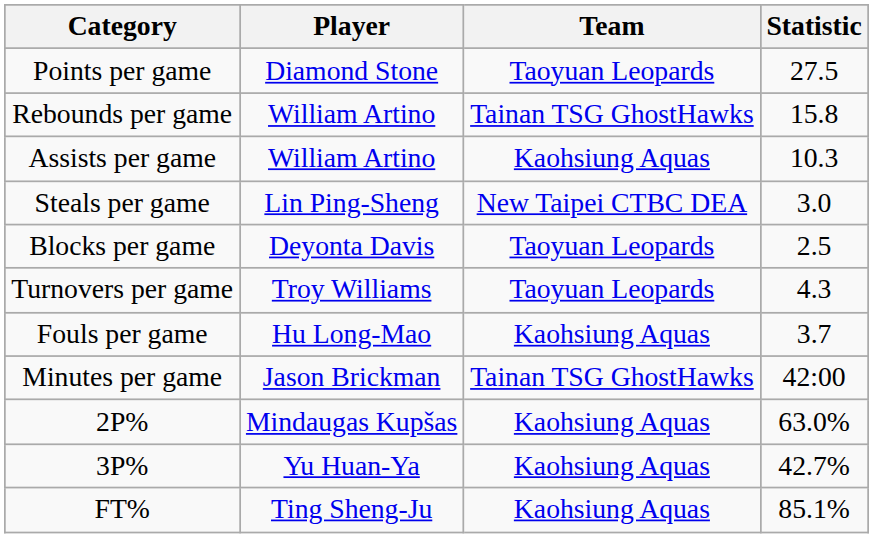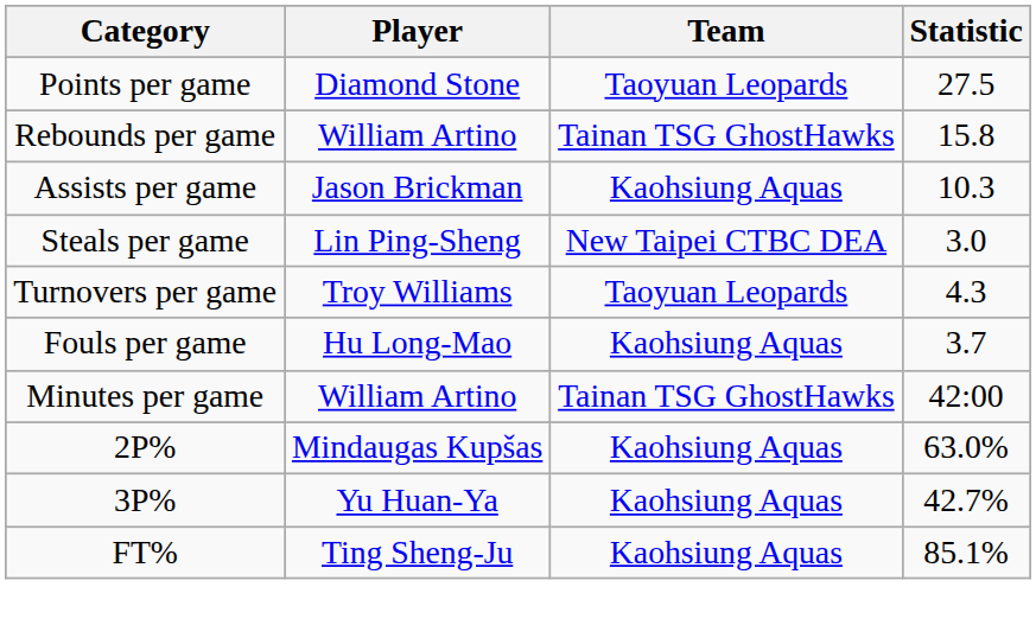 <table class="wikitable" style="text-align:center">
 <tr>
 <th>Category</th>
 <th>Player</th>
 <th>Team</th>
 <th>Statistic</th>
 </tr>
 <tr>
 <td>Points per game</td>
 <td><a href='#'>Diamond Stone</a></td>
 <td><a href='#'>Taoyuan Leopards</a></td>
 <td>27.5</td>
 </tr>
 <tr>
 <td>Rebounds per game</td>
 <td><a href='#'>William Artino</a></td>
 <td><a href='#'>Tainan TSG GhostHawks</a></td>
 <td>15.8</td>
 </tr>
 <tr>
 <td>Assists per game</td>
-<td><a href='#'>William Artino</a></td>
+<td><a href='#'>Jason Brickman</a></td>
 <td><a href='#'>Kaohsiung Aquas</a></td>
 <td>10.3</td>
 </tr>
 <tr>
 <td>Steals per game</td>
 <td><a href='#'>Lin Ping-Sheng</a></td>
 <td><a href='#'>New Taipei CTBC DEA</a></td>
 <td>3.0</td>
-</tr>
-<tr>
-<td>Blocks per game</td>
-<td><a href='#'>Deyonta Davis</a></td>
-<td><a href='#'>Taoyuan Leopards</a></td>
-<td>2.5</td>
 </tr>
 <tr>
 <td>Turnovers per game</td>
 <td><a href='#'>Troy Williams</a></td>
 <td><a href='#'>Taoyuan Leopards</a></td>
 <td>4.3</td>
 </tr>
 <tr>
 <td>Fouls per game</td>
 <td><a href='#'>Hu Long-Mao</a></td>
 <td><a href='#'>Kaohsiung Aquas</a></td>
 <td>3.7</td>
 </tr>
 <tr>
 <td>Minutes per game</td>
-<td><a href='#'>Jason Brickman</a></td>
+<td><a href='#'>William Artino</a></td>
 <td><a href='#'>Tainan TSG GhostHawks</a></td>
 <td>42:00</td>
 </tr>
 <tr>
 <td>2P%</td>
 <td><a href='#'>Mindaugas Kupšas</a></td>
 <td><a href='#'>Kaohsiung Aquas</a></td>
 <td>63.0%</td>
 </tr>
 <tr>
 <td>3P%</td>
 <td><a href='#'>Yu Huan-Ya</a></td>
 <td><a href='#'>Kaohsiung Aquas</a></td>
 <td>42.7%</td>
 </tr>
 <tr>
 <td>FT%</td>
 <td><a href='#'>Ting Sheng-Ju</a></td>
 <td><a href='#'>Kaohsiung Aquas</a></td>
 <td>85.1%</td>
 </tr>
 </table>
